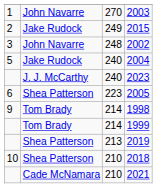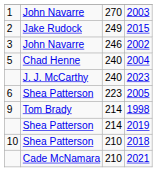 <table class="wikitable">
 <tr>
 </tr>
 <tr>
 <td>1</td>
 <td><a href='#'>John Navarre</a></td>
 <td>270</td>
 <td><a href='#'>2003</a></td>
 </tr>
 <tr>
 <td>2</td>
 <td><a href='#'>Jake Rudock</a></td>
 <td>249</td>
 <td><a href='#'>2015</a></td>
 </tr>
 <tr>
 <td>3</td>
 <td><a href='#'>John Navarre</a></td>
-<td>248</td>
+<td>246</td>
 <td><a href='#'>2002</a></td>
 </tr>
 <tr>
 <td>5</td>
-<td><a href='#'>Jake Rudock</a></td>
+<td><a href='#'>Chad Henne</a></td>
 <td>240</td>
 <td><a href='#'>2004</a></td>
 </tr>
 <tr>
 <td></td>
 <td><a href='#'>J. J. McCarthy</a></td>
 <td>240</td>
 <td><a href='#'>2023</a></td>
 </tr>
 <tr>
 <td>6</td>
 <td><a href='#'>Shea Patterson</a></td>
 <td>223</td>
 <td><a href='#'>2005</a></td>
 </tr>
 <tr>
 <td>9</td>
 <td><a href='#'>Tom Brady</a></td>
 <td>214</td>
 <td><a href='#'>1998</a></td>
 </tr>
 <tr>
 <td></td>
-<td><a href='#'>Tom Brady</a></td>
+<td><a href='#'>Shea Patterson</a></td>
 <td>214</td>
-<td><a href='#'>1999</a></td>
-</tr>
-<tr>
-<td></td>
-<td><a href='#'>Shea Patterson</a></td>
-<td>213</td>
 <td><a href='#'>2019</a></td>
 </tr>
 <tr>
 <td>10</td>
 <td><a href='#'>Shea Patterson</a></td>
 <td>210</td>
 <td><a href='#'>2018</a></td>
 </tr>
 <tr>
 <td></td>
 <td><a href='#'>Cade McNamara</a></td>
 <td>210</td>
 <td><a href='#'>2021</a></td>
 </tr>
 </table>
